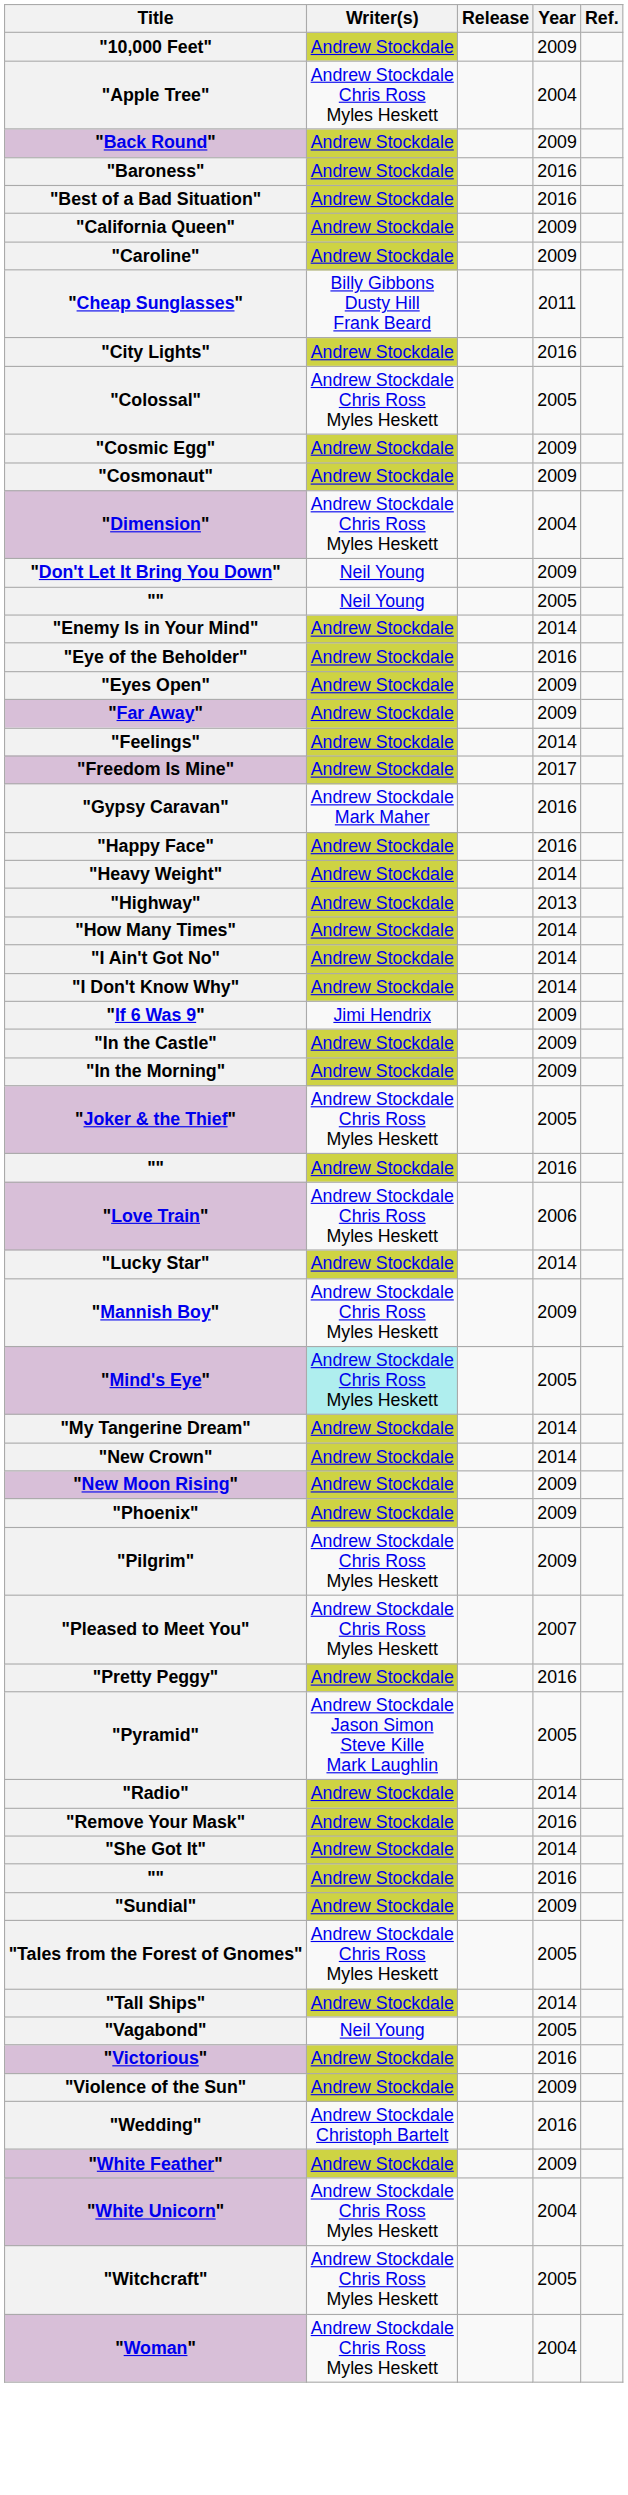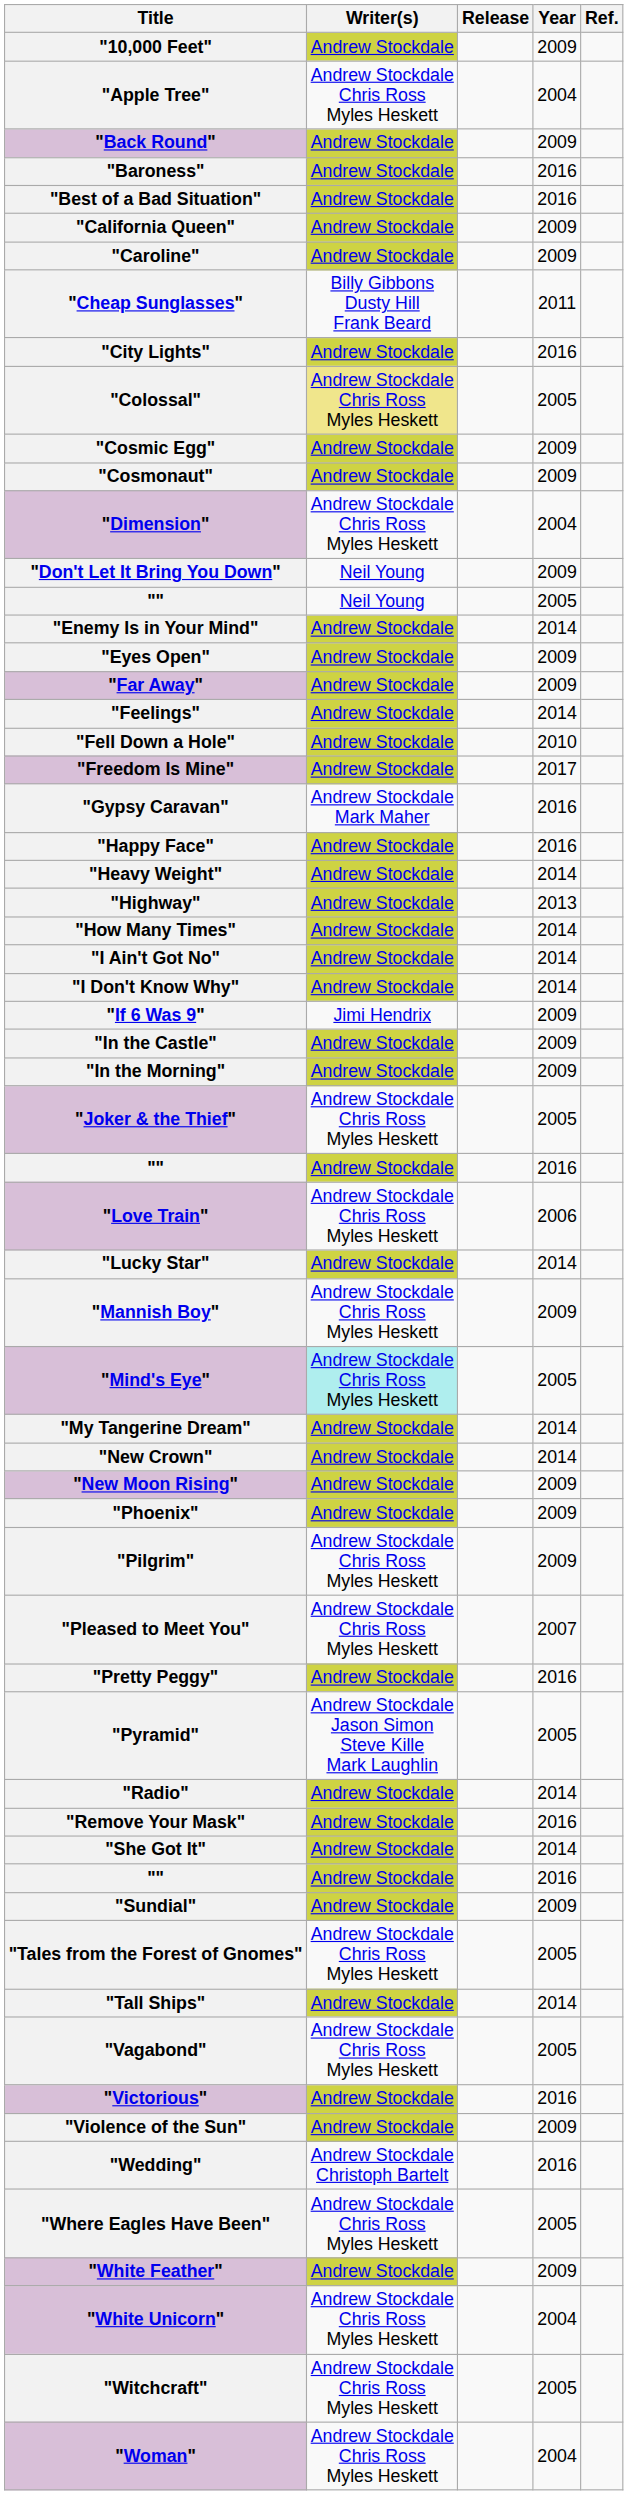 <table class="wikitable sortable plainrowheaders" style="text-align:center;">
 <tr>
 <th scope="col">Title</th>
 <th scope="col" class="unsortable">Writer(s)</th>
 <th scope="col">Release</th>
 <th scope="col">Year</th>
 <th scope="col" class="unsortable">Ref.</th>
 </tr>
 <tr>
 <th scope="row">"10,000 Feet"</th>
 <td style="background-color:#ced343"><a href='#'>Andrew Stockdale</a> </td>
 <td></td>
 <td>2009</td>
 <td></td>
 </tr>
 <tr>
 <th scope="row">"Apple Tree"</th>
 <td><a href='#'>Andrew Stockdale</a><br><a href='#'>Chris Ross</a><br>Myles Heskett</td>
 <td><br></td>
 <td>2004</td>
 <td></td>
 </tr>
 <tr>
 <th scope="row" style="background-color:#D8BFD8">"<a href='#'>Back Round</a>" <br></th>
 <td style="background-color:#ced343"><a href='#'>Andrew Stockdale</a> </td>
 <td></td>
 <td>2009</td>
 <td></td>
 </tr>
 <tr>
 <th scope="row">"Baroness"</th>
 <td style="background-color:#ced343"><a href='#'>Andrew Stockdale</a> </td>
 <td></td>
 <td>2016</td>
 <td></td>
 </tr>
 <tr>
 <th scope="row">"Best of a Bad Situation"</th>
 <td style="background-color:#ced343"><a href='#'>Andrew Stockdale</a> </td>
 <td></td>
 <td>2016</td>
 <td></td>
 </tr>
 <tr>
 <th scope="row">"California Queen"</th>
 <td style="background-color:#ced343"><a href='#'>Andrew Stockdale</a> </td>
 <td></td>
 <td>2009</td>
 <td></td>
 </tr>
 <tr>
 <th scope="row">"Caroline"</th>
 <td style="background-color:#ced343"><a href='#'>Andrew Stockdale</a> </td>
 <td></td>
 <td>2009</td>
 <td></td>
 </tr>
 <tr>
 <th scope="row">"<a href='#'>Cheap Sunglasses</a>"<br></th>
 <td><a href='#'>Billy Gibbons</a><br><a href='#'>Dusty Hill</a><br><a href='#'>Frank Beard</a></td>
 <td></td>
 <td>2011</td>
 <td></td>
 </tr>
 <tr>
 <th scope="row">"City Lights"</th>
 <td style="background-color:#ced343"><a href='#'>Andrew Stockdale</a> </td>
 <td></td>
 <td>2016</td>
 <td></td>
 </tr>
 <tr>
 <th scope="row">"Colossal"</th>
-<td><a href='#'>Andrew Stockdale</a><br><a href='#'>Chris Ross</a><br>Myles Heskett</td>
+<td style="background: khaki;"><a href='#'>Andrew Stockdale</a><br><a href='#'>Chris Ross</a><br>Myles Heskett</td>
 <td></td>
 <td>2005</td>
 <td></td>
 </tr>
 <tr>
 <th scope="row">"Cosmic Egg"</th>
 <td style="background-color:#ced343"><a href='#'>Andrew Stockdale</a> </td>
 <td></td>
 <td>2009</td>
 <td></td>
 </tr>
 <tr>
 <th scope="row">"Cosmonaut"</th>
 <td style="background-color:#ced343"><a href='#'>Andrew Stockdale</a> </td>
 <td></td>
 <td>2009</td>
 <td></td>
 </tr>
 <tr>
 <th scope="row" style="background-color:#D8BFD8">"<a href='#'>Dimension</a>" </th>
 <td><a href='#'>Andrew Stockdale</a><br><a href='#'>Chris Ross</a><br>Myles Heskett</td>
 <td><br></td>
 <td>2004</td>
 <td></td>
 </tr>
 <tr>
 <th scope="row">"<a href='#'>Don't Let It Bring You Down</a>"<br></th>
 <td><a href='#'>Neil Young</a></td>
 <td></td>
 <td>2009</td>
 <td></td>
 </tr>
 <tr>
 <th scope="row">""</th>
 <td><a href='#'>Neil Young</a></td>
 <td></td>
 <td>2005</td>
 <td></td>
 </tr>
 <tr>
 <th scope="row">"Enemy Is in Your Mind"</th>
 <td style="background-color:#ced343"><a href='#'>Andrew Stockdale</a> </td>
 <td></td>
 <td>2014</td>
 <td></td>
 </tr>
 <tr>
-<th scope="row">"Eye of the Beholder"</th>
-<td style="background-color:#ced343"><a href='#'>Andrew Stockdale</a> </td>
-<td></td>
-<td>2016</td>
-<td></td>
-</tr>
-<tr>
 <th scope="row">"Eyes Open"</th>
 <td style="background-color:#ced343"><a href='#'>Andrew Stockdale</a> </td>
 <td></td>
 <td>2009</td>
 <td></td>
 </tr>
 <tr>
 <th scope="row" style="background-color:#D8BFD8">"<a href='#'>Far Away</a>" </th>
 <td style="background-color:#ced343"><a href='#'>Andrew Stockdale</a> </td>
 <td></td>
 <td>2009</td>
 <td></td>
 </tr>
 <tr>
 <th scope="row">"Feelings"</th>
 <td style="background-color:#ced343"><a href='#'>Andrew Stockdale</a> </td>
 <td></td>
 <td>2014</td>
+<td></td>
+</tr>
+<tr>
+<th scope="row">"Fell Down a Hole"<br></th>
+<td style="background-color:#ced343"><a href='#'>Andrew Stockdale</a> </td>
+<td></td>
+<td>2010</td>
 <td></td>
 </tr>
 <tr>
 <th scope="row" style="background-color:#D8BFD8">"Freedom Is Mine" </th>
 <td style="background-color:#ced343"><a href='#'>Andrew Stockdale</a> </td>
 <td></td>
 <td>2017</td>
 <td></td>
 </tr>
 <tr>
 <th scope="row">"Gypsy Caravan"</th>
 <td><a href='#'>Andrew Stockdale</a><br><a href='#'>Mark Maher</a></td>
 <td></td>
 <td>2016</td>
 <td></td>
 </tr>
 <tr>
 <th scope="row">"Happy Face"</th>
 <td style="background-color:#ced343"><a href='#'>Andrew Stockdale</a> </td>
 <td></td>
 <td>2016</td>
 <td></td>
 </tr>
 <tr>
 <th scope="row">"Heavy Weight"</th>
 <td style="background-color:#ced343"><a href='#'>Andrew Stockdale</a> </td>
 <td></td>
 <td>2014</td>
 <td></td>
 </tr>
 <tr>
 <th scope="row">"Highway"<br></th>
 <td style="background-color:#ced343"><a href='#'>Andrew Stockdale</a> </td>
 <td></td>
 <td>2013</td>
 <td></td>
 </tr>
 <tr>
 <th scope="row">"How Many Times"</th>
 <td style="background-color:#ced343"><a href='#'>Andrew Stockdale</a> </td>
 <td></td>
 <td>2014</td>
 <td></td>
 </tr>
 <tr>
 <th scope="row">"I Ain't Got No"</th>
 <td style="background-color:#ced343"><a href='#'>Andrew Stockdale</a> </td>
 <td></td>
 <td>2014</td>
 <td></td>
 </tr>
 <tr>
 <th scope="row">"I Don't Know Why"</th>
 <td style="background-color:#ced343"><a href='#'>Andrew Stockdale</a> </td>
 <td></td>
 <td>2014</td>
 <td></td>
 </tr>
 <tr>
 <th scope="row">"<a href='#'>If 6 Was 9</a>"<br></th>
 <td><a href='#'>Jimi Hendrix</a></td>
 <td></td>
 <td>2009</td>
 <td></td>
 </tr>
 <tr>
 <th scope="row">"In the Castle"</th>
 <td style="background-color:#ced343"><a href='#'>Andrew Stockdale</a> </td>
 <td></td>
 <td>2009</td>
 <td></td>
 </tr>
 <tr>
 <th scope="row">"In the Morning"</th>
 <td style="background-color:#ced343"><a href='#'>Andrew Stockdale</a> </td>
 <td></td>
 <td>2009</td>
 <td></td>
 </tr>
 <tr>
 <th scope="row" style="background-color:#D8BFD8">"<a href='#'>Joker & the Thief</a>" <br></th>
 <td><a href='#'>Andrew Stockdale</a><br><a href='#'>Chris Ross</a><br>Myles Heskett</td>
 <td></td>
 <td>2005</td>
 <td></td>
 </tr>
 <tr>
 <th scope="row">""</th>
 <td style="background-color:#ced343"><a href='#'>Andrew Stockdale</a> </td>
 <td></td>
 <td>2016</td>
 <td></td>
 </tr>
 <tr>
 <th scope="row" style="background-color:#D8BFD8">"<a href='#'>Love Train</a>" </th>
 <td><a href='#'>Andrew Stockdale</a><br><a href='#'>Chris Ross</a><br>Myles Heskett</td>
 <td></td>
 <td>2006</td>
 <td></td>
 </tr>
 <tr>
 <th scope="row">"Lucky Star"</th>
 <td style="background-color:#ced343"><a href='#'>Andrew Stockdale</a> </td>
 <td></td>
 <td>2014</td>
 <td></td>
 </tr>
 <tr>
 <th scope="row">"<a href='#'>Mannish Boy</a>"<br></th>
 <td><a href='#'>Andrew Stockdale</a><br><a href='#'>Chris Ross</a><br>Myles Heskett</td>
 <td></td>
 <td>2009</td>
 <td></td>
 </tr>
 <tr>
 <th scope="row" style="background-color:#D8BFD8">"<a href='#'>Mind's Eye</a>" </th>
 <td style="background: paleturquoise;"><a href='#'>Andrew Stockdale</a><br><a href='#'>Chris Ross</a><br>Myles Heskett</td>
 <td></td>
 <td>2005</td>
 <td></td>
 </tr>
 <tr>
 <th scope="row">"My Tangerine Dream"</th>
 <td style="background-color:#ced343"><a href='#'>Andrew Stockdale</a> </td>
 <td></td>
 <td>2014</td>
 <td></td>
 </tr>
 <tr>
 <th scope="row">"New Crown"</th>
 <td style="background-color:#ced343"><a href='#'>Andrew Stockdale</a> </td>
 <td></td>
 <td>2014</td>
 <td></td>
 </tr>
 <tr>
 <th scope="row" style="background-color:#D8BFD8">"<a href='#'>New Moon Rising</a>" </th>
 <td style="background-color:#ced343"><a href='#'>Andrew Stockdale</a> </td>
 <td></td>
 <td>2009</td>
 <td></td>
 </tr>
 <tr>
 <th scope="row">"Phoenix"</th>
 <td style="background-color:#ced343"><a href='#'>Andrew Stockdale</a> </td>
 <td></td>
 <td>2009</td>
 <td></td>
 </tr>
 <tr>
 <th scope="row">"Pilgrim"</th>
 <td><a href='#'>Andrew Stockdale</a><br><a href='#'>Chris Ross</a><br>Myles Heskett</td>
 <td></td>
 <td>2009</td>
 <td></td>
 </tr>
 <tr>
 <th scope="row">"Pleased to Meet You"<br></th>
 <td><a href='#'>Andrew Stockdale</a><br><a href='#'>Chris Ross</a><br>Myles Heskett</td>
 <td></td>
 <td>2007</td>
 <td></td>
 </tr>
 <tr>
 <th scope="row">"Pretty Peggy"</th>
 <td style="background-color:#ced343"><a href='#'>Andrew Stockdale</a> </td>
 <td></td>
 <td>2016</td>
 <td></td>
 </tr>
 <tr>
 <th scope="row">"Pyramid"</th>
 <td><a href='#'>Andrew Stockdale</a><br><a href='#'>Jason Simon<br>Steve Kille<br>Mark Laughlin</a></td>
 <td></td>
 <td>2005</td>
 <td></td>
 </tr>
 <tr>
 <th scope="row">"Radio"</th>
 <td style="background-color:#ced343"><a href='#'>Andrew Stockdale</a> </td>
 <td></td>
 <td>2014</td>
 <td></td>
 </tr>
 <tr>
 <th scope="row">"Remove Your Mask"</th>
 <td style="background-color:#ced343"><a href='#'>Andrew Stockdale</a> </td>
 <td></td>
 <td>2016</td>
 <td></td>
 </tr>
 <tr>
 <th scope="row">"She Got It"</th>
 <td style="background-color:#ced343"><a href='#'>Andrew Stockdale</a> </td>
 <td></td>
 <td>2014</td>
 <td></td>
 </tr>
 <tr>
 <th scope="row">""</th>
 <td style="background-color:#ced343"><a href='#'>Andrew Stockdale</a> </td>
 <td></td>
 <td>2016</td>
 <td></td>
 </tr>
 <tr>
 <th scope="row">"Sundial"</th>
 <td style="background-color:#ced343"><a href='#'>Andrew Stockdale</a> </td>
 <td></td>
 <td>2009</td>
 <td></td>
 </tr>
 <tr>
 <th scope="row">"Tales from the Forest of Gnomes"<br></th>
 <td><a href='#'>Andrew Stockdale</a><br><a href='#'>Chris Ross</a><br>Myles Heskett</td>
 <td></td>
 <td>2005</td>
 <td></td>
 </tr>
 <tr>
 <th scope="row">"Tall Ships"</th>
 <td style="background-color:#ced343"><a href='#'>Andrew Stockdale</a> </td>
 <td></td>
 <td>2014</td>
 <td></td>
 </tr>
 <tr>
 <th scope="row">"Vagabond"</th>
-<td><a href='#'>Neil Young</a></td>
+<td><a href='#'>Andrew Stockdale</a><br><a href='#'>Chris Ross</a><br>Myles Heskett</td>
 <td></td>
 <td>2005</td>
 <td></td>
 </tr>
 <tr>
 <th scope="row" style="background-color:#D8BFD8">"<a href='#'>Victorious</a>" </th>
 <td style="background-color:#ced343"><a href='#'>Andrew Stockdale</a> </td>
 <td></td>
 <td>2016</td>
 <td></td>
 </tr>
 <tr>
 <th scope="row">"Violence of the Sun"</th>
 <td style="background-color:#ced343"><a href='#'>Andrew Stockdale</a> </td>
 <td></td>
 <td>2009</td>
 <td></td>
 </tr>
 <tr>
 <th scope="row">"Wedding"</th>
 <td><a href='#'>Andrew Stockdale</a><br><a href='#'>Christoph Bartelt</a></td>
 <td></td>
 <td>2016</td>
+<td></td>
+</tr>
+<tr>
+<th scope="row">"Where Eagles Have Been"</th>
+<td><a href='#'>Andrew Stockdale</a><br><a href='#'>Chris Ross</a><br>Myles Heskett</td>
+<td></td>
+<td>2005</td>
 <td></td>
 </tr>
 <tr>
 <th scope="row" style="background-color:#D8BFD8">"<a href='#'>White Feather</a>" </th>
 <td style="background-color:#ced343"><a href='#'>Andrew Stockdale</a> </td>
 <td></td>
 <td>2009</td>
 <td></td>
 </tr>
 <tr>
 <th scope="row" style="background-color:#D8BFD8">"<a href='#'>White Unicorn</a>" </th>
 <td><a href='#'>Andrew Stockdale</a><br><a href='#'>Chris Ross</a><br>Myles Heskett</td>
 <td><br></td>
 <td>2004</td>
 <td></td>
 </tr>
 <tr>
 <th scope="row">"Witchcraft"</th>
 <td><a href='#'>Andrew Stockdale</a><br><a href='#'>Chris Ross</a><br>Myles Heskett</td>
 <td></td>
 <td>2005</td>
 <td></td>
 </tr>
 <tr>
 <th scope="row" style="background-color:#D8BFD8">"<a href='#'>Woman</a>" </th>
 <td><a href='#'>Andrew Stockdale</a><br><a href='#'>Chris Ross</a><br>Myles Heskett</td>
 <td><br></td>
 <td>2004</td>
 <td></td>
 </tr>
 </table>
